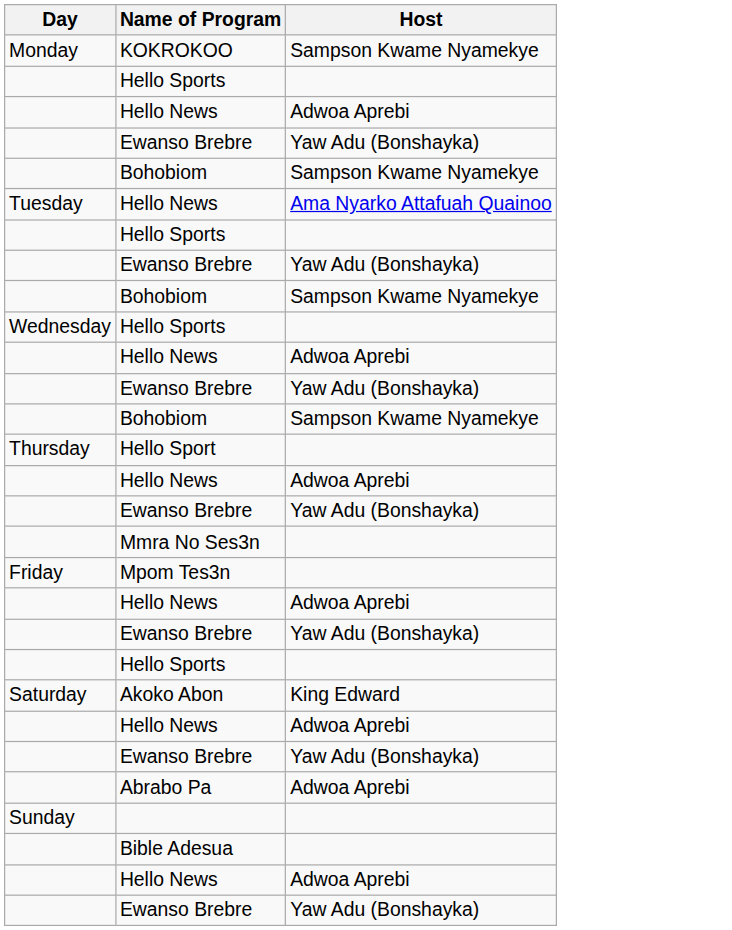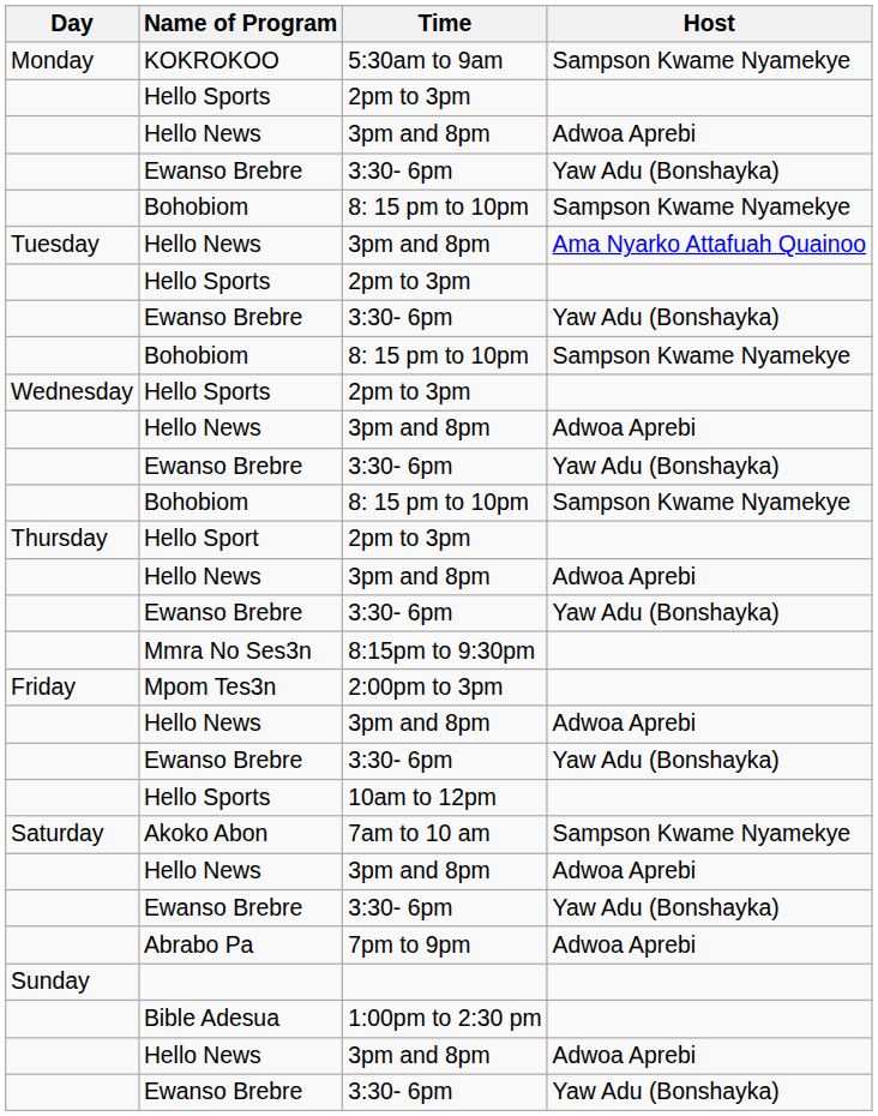 <table class="wikitable">
 <tr>
 <th>Day</th>
 <th>Name of Program</th>
+<th>Time</th>
 <th>Host</th>
 </tr>
 <tr>
 <td>Monday</td>
 <td>KOKROKOO</td>
+<td>5:30am to 9am</td>
 <td>Sampson Kwame Nyamekye</td>
 </tr>
 <tr>
 <td></td>
 <td>Hello Sports</td>
+<td>2pm to 3pm</td>
 <td></td>
 </tr>
 <tr>
 <td></td>
 <td>Hello News</td>
+<td>3pm and 8pm</td>
 <td>Adwoa Aprebi</td>
 </tr>
 <tr>
 <td></td>
 <td>Ewanso Brebre</td>
+<td>3:30- 6pm</td>
 <td>Yaw Adu (Bonshayka)</td>
 </tr>
 <tr>
 <td></td>
 <td>Bohobiom</td>
+<td>8: 15 pm to 10pm</td>
 <td>Sampson Kwame Nyamekye</td>
 </tr>
 <tr>
 <td>Tuesday</td>
 <td>Hello News</td>
+<td>3pm and 8pm</td>
 <td><a href='#'>Ama Nyarko Attafuah Quainoo</a></td>
 </tr>
 <tr>
 <td></td>
 <td>Hello Sports</td>
+<td>2pm to 3pm</td>
 <td></td>
 </tr>
 <tr>
 <td></td>
 <td>Ewanso Brebre</td>
+<td>3:30- 6pm</td>
 <td>Yaw Adu (Bonshayka)</td>
 </tr>
 <tr>
 <td></td>
 <td>Bohobiom</td>
+<td>8: 15 pm to 10pm</td>
 <td>Sampson Kwame Nyamekye</td>
 </tr>
 <tr>
 <td>Wednesday</td>
 <td>Hello Sports</td>
+<td>2pm to 3pm</td>
 <td></td>
 </tr>
 <tr>
 <td></td>
 <td>Hello News</td>
+<td>3pm and 8pm</td>
 <td>Adwoa Aprebi</td>
 </tr>
 <tr>
 <td></td>
 <td>Ewanso Brebre</td>
+<td>3:30- 6pm</td>
 <td>Yaw Adu (Bonshayka)</td>
 </tr>
 <tr>
 <td></td>
 <td>Bohobiom</td>
+<td>8: 15 pm to 10pm</td>
 <td>Sampson Kwame Nyamekye</td>
 </tr>
 <tr>
 <td>Thursday</td>
 <td>Hello Sport</td>
+<td>2pm to 3pm</td>
 <td></td>
 </tr>
 <tr>
 <td></td>
 <td>Hello News</td>
+<td>3pm and 8pm</td>
 <td>Adwoa Aprebi</td>
 </tr>
 <tr>
 <td></td>
 <td>Ewanso Brebre</td>
+<td>3:30- 6pm</td>
 <td>Yaw Adu (Bonshayka)</td>
 </tr>
 <tr>
 <td></td>
 <td>Mmra No Ses3n</td>
+<td>8:15pm to 9:30pm</td>
 <td></td>
 </tr>
 <tr>
 <td>Friday</td>
 <td>Mpom Tes3n</td>
+<td>2:00pm to 3pm</td>
 <td></td>
 </tr>
 <tr>
 <td></td>
 <td>Hello News</td>
+<td>3pm and 8pm</td>
 <td>Adwoa Aprebi</td>
 </tr>
 <tr>
 <td></td>
 <td>Ewanso Brebre</td>
+<td>3:30- 6pm</td>
 <td>Yaw Adu (Bonshayka)</td>
 </tr>
 <tr>
 <td></td>
 <td>Hello Sports</td>
+<td>10am to 12pm</td>
 <td></td>
 </tr>
 <tr>
 <td>Saturday</td>
 <td>Akoko Abon</td>
-<td>King Edward</td>
+<td>7am to 10 am</td>
+<td>Sampson Kwame Nyamekye</td>
 </tr>
 <tr>
 <td></td>
 <td>Hello News</td>
+<td>3pm and 8pm</td>
 <td>Adwoa Aprebi</td>
 </tr>
 <tr>
 <td></td>
 <td>Ewanso Brebre</td>
+<td>3:30- 6pm</td>
 <td>Yaw Adu (Bonshayka)</td>
 </tr>
 <tr>
 <td></td>
 <td>Abrabo Pa</td>
+<td>7pm to 9pm</td>
 <td>Adwoa Aprebi</td>
 </tr>
 <tr>
 <td>Sunday</td>
 <td></td>
 <td></td>
+<td></td>
 </tr>
 <tr>
 <td></td>
 <td>Bible Adesua</td>
+<td>1:00pm to 2:30 pm</td>
 <td></td>
 </tr>
 <tr>
 <td></td>
 <td>Hello News</td>
+<td>3pm and 8pm</td>
 <td>Adwoa Aprebi</td>
 </tr>
 <tr>
 <td></td>
 <td>Ewanso Brebre</td>
+<td>3:30- 6pm</td>
 <td>Yaw Adu (Bonshayka)</td>
 </tr>
 </table>
